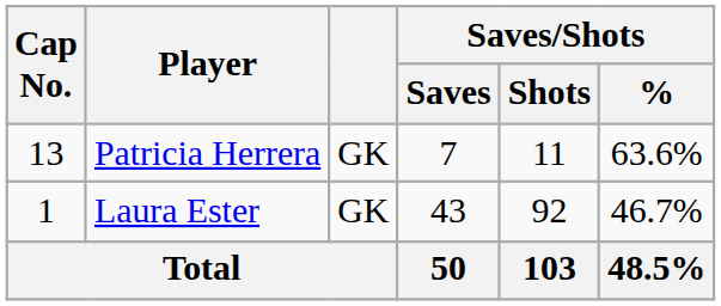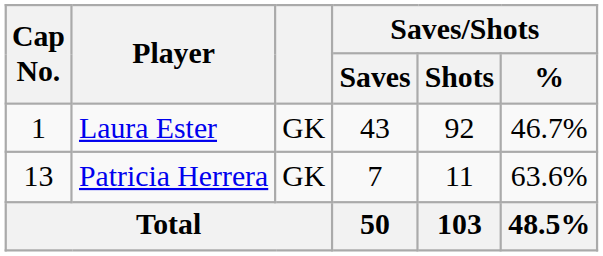 <table class="wikitable sortable" style="text-align: center; font-size: 85%; margin-left: 1em;">
 <tr>
 <th rowspan="2">Cap<br>No.</th>
 <th rowspan="2">Player</th>
 <th rowspan="2"></th>
 <th colspan="3">Saves/Shots</th>
 </tr>
 <tr>
 <th>Saves</th>
 <th>Shots</th>
 <th>%</th>
 </tr>
 <tr>
+<td>1</td>
+<td style="text-align: left;" data-sort-value="Ester, Laura"><a href='#'>Laura Ester</a></td>
+<td>GK</td>
+<td>43</td>
+<td>92</td>
+<td>46.7%</td>
+</tr>
+<tr>
 <td>13</td>
 <td style="text-align: left;" data-sort-value="Herrera, Patricia"><a href='#'>Patricia Herrera</a></td>
 <td>GK</td>
 <td>7</td>
 <td>11</td>
 <td>63.6%</td>
 </tr>
 <tr>
-<td>1</td>
-<td style="text-align: left;" data-sort-value="Ester, Laura"><a href='#'>Laura Ester</a></td>
-<td>GK</td>
-<td>43</td>
-<td>92</td>
-<td>46.7%</td>
-</tr>
-<tr>
 <th colspan="3">Total</th>
 <th>50</th>
 <th>103</th>
 <th>48.5%</th>
 </tr>
 </table>
